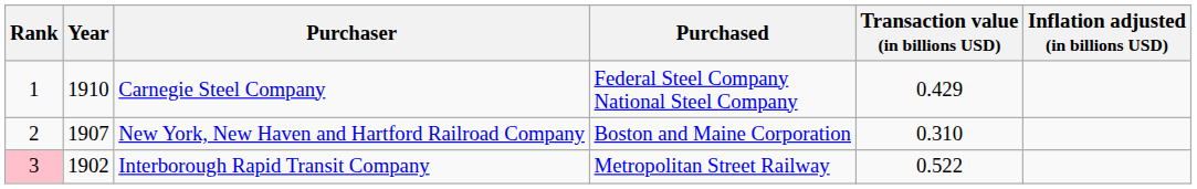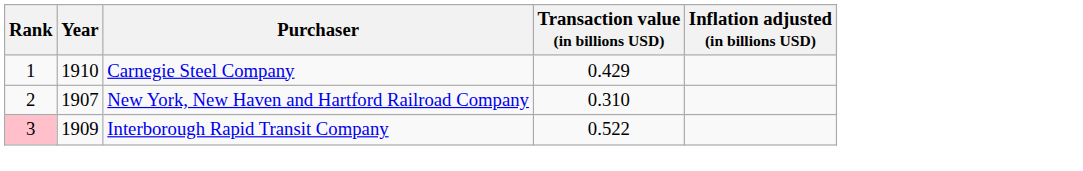 <table class="wikitable sortable">
 <tr style="background:#eee;">
 <th>Rank</th>
 <th>Year</th>
 <th>Purchaser</th>
-<th>Purchased</th>
 <th>Transaction value<br><small>(in billions USD)</small></th>
 <th> Inflation adjusted<br><small>(in billions USD)</small></th>
 </tr>
 <tr>
 <td style="text-align:center;">1</td>
 <td>1910</td>
 <td> <a href='#'>Carnegie Steel Company</a></td>
-<td> <a href='#'>Federal Steel Company</a><br> <a href='#'>National Steel Company</a></td>
 <td style="text-align:center;">0.429</td>
 <td style="text-align:center;"></td>
 </tr>
 <tr>
 <td style="text-align:center;">2</td>
 <td>1907</td>
 <td> <a href='#'>New York, New Haven and Hartford Railroad Company</a></td>
-<td> <a href='#'>Boston and Maine Corporation</a></td>
 <td style="text-align:center;">0.310</td>
 <td style="text-align:center;"></td>
 </tr>
 <tr>
 <td style="background: pink; text-align:center;">3</td>
-<td>1902</td>
+<td>1909</td>
 <td> <a href='#'>Interborough Rapid Transit Company</a></td>
-<td> <a href='#'>Metropolitan Street Railway</a></td>
 <td style="text-align:center;">0.522</td>
 <td style="text-align:center;"></td>
 </tr>
 </table>
